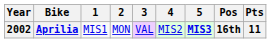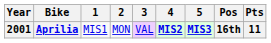 <table class="wikitable" style="text-align:center; font-size:90%">
 <tr>
 <th>Year</th>
 <th>Bike</th>
 <th>1</th>
 <th>2</th>
 <th>3</th>
 <th>4</th>
 <th>5</th>
 <th>Pos</th>
 <th>Pts</th>
 </tr>
 <tr>
-<th>2002</th>
+<th>2001</th>
 <th><a href='#'>Aprilia</a></th>
 <td><a href='#'>MIS1</a></td>
 <td><a href='#'>MON</a></td>
 <td style="background:#efcfff;"><a href='#'>VAL</a><br></td>
-<td style="background:#dfffdf;"><a href='#'>MIS2</a><br></td>
+<td style="background:#dfffdf;"><strong><a href='#'>MIS2</a><br></strong></td>
 <td style="background:#dfffdf;"><strong><a href='#'>MIS3</a><br></strong></td>
 <th>16th</th>
 <th>11</th>
 </tr>
 </table>
